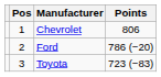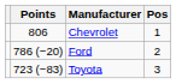 <table class="wikitable" style="font-size: 95%;">
 <tr>
 <th></th>
+<th>Points</th>
+<th>Manufacturer</th>
 <th>Pos</th>
-<th>Manufacturer</th>
-<th>Points</th>
 </tr>
 <tr>
 <td align="left"></td>
+<td style="text-align:center;">806</td>
+<td><a href='#'>Chevrolet</a></td>
 <td style="text-align:center;">1</td>
-<td><a href='#'>Chevrolet</a></td>
-<td style="text-align:center;">806</td>
 </tr>
 <tr>
 <td align="left"></td>
+<td style="text-align:center;">786 (−20)</td>
+<td><a href='#'>Ford</a></td>
 <td style="text-align:center;">2</td>
-<td><a href='#'>Ford</a></td>
-<td style="text-align:center;">786 (−20)</td>
 </tr>
 <tr>
 <td align="left"></td>
+<td style="text-align:center;">723 (−83)</td>
+<td><a href='#'>Toyota</a></td>
 <td style="text-align:center;">3</td>
-<td><a href='#'>Toyota</a></td>
-<td style="text-align:center;">723 (−83)</td>
 </tr>
 </table>
